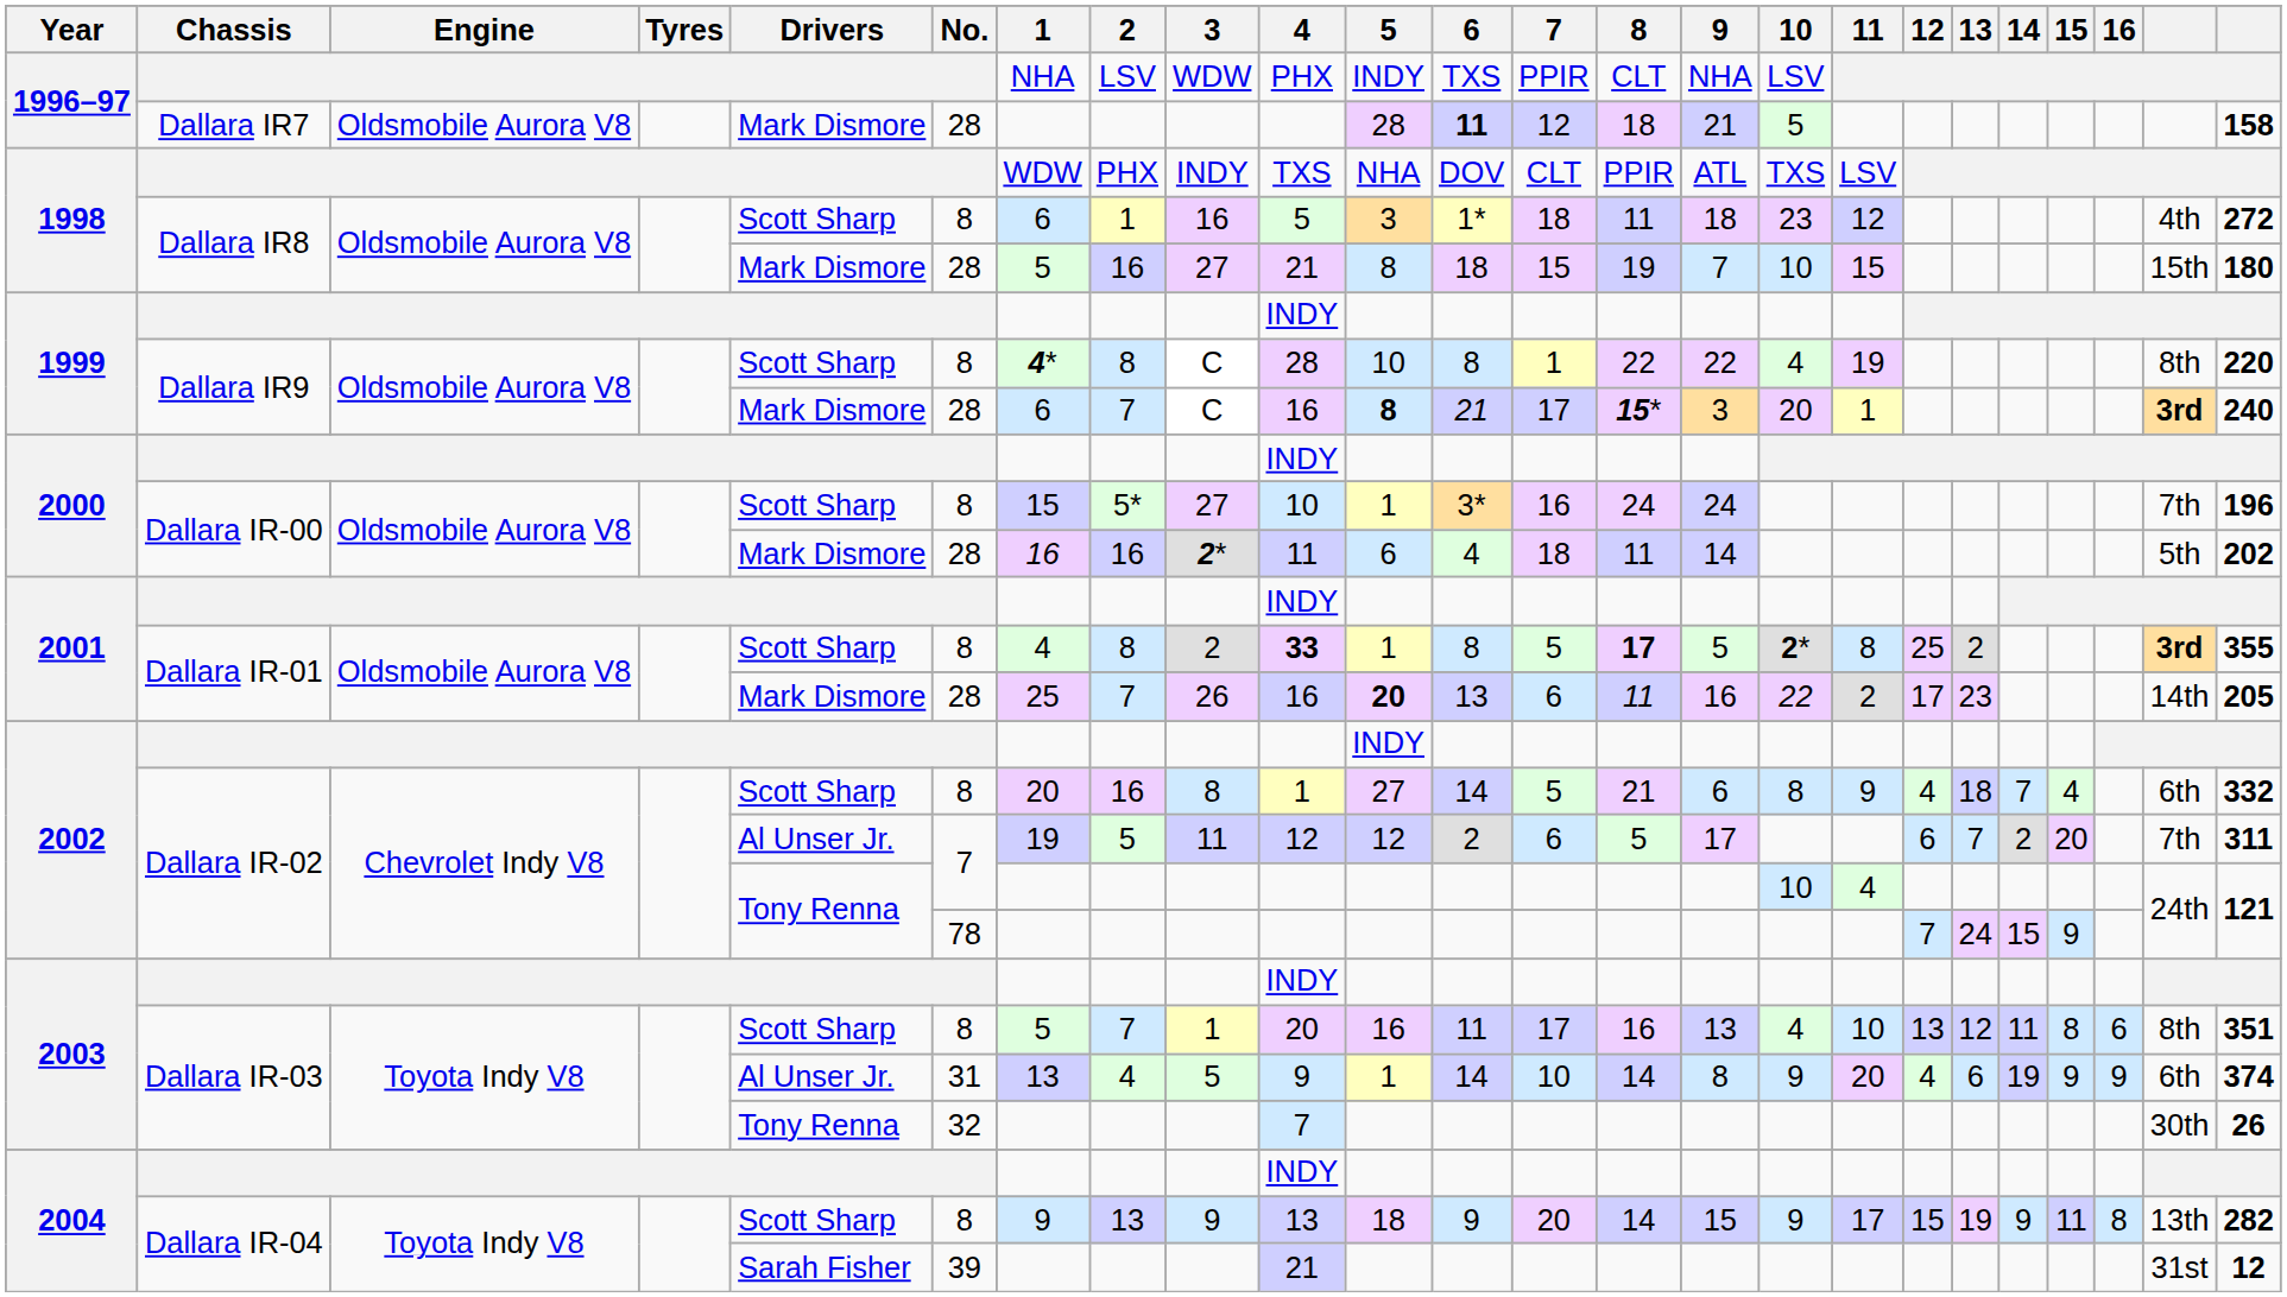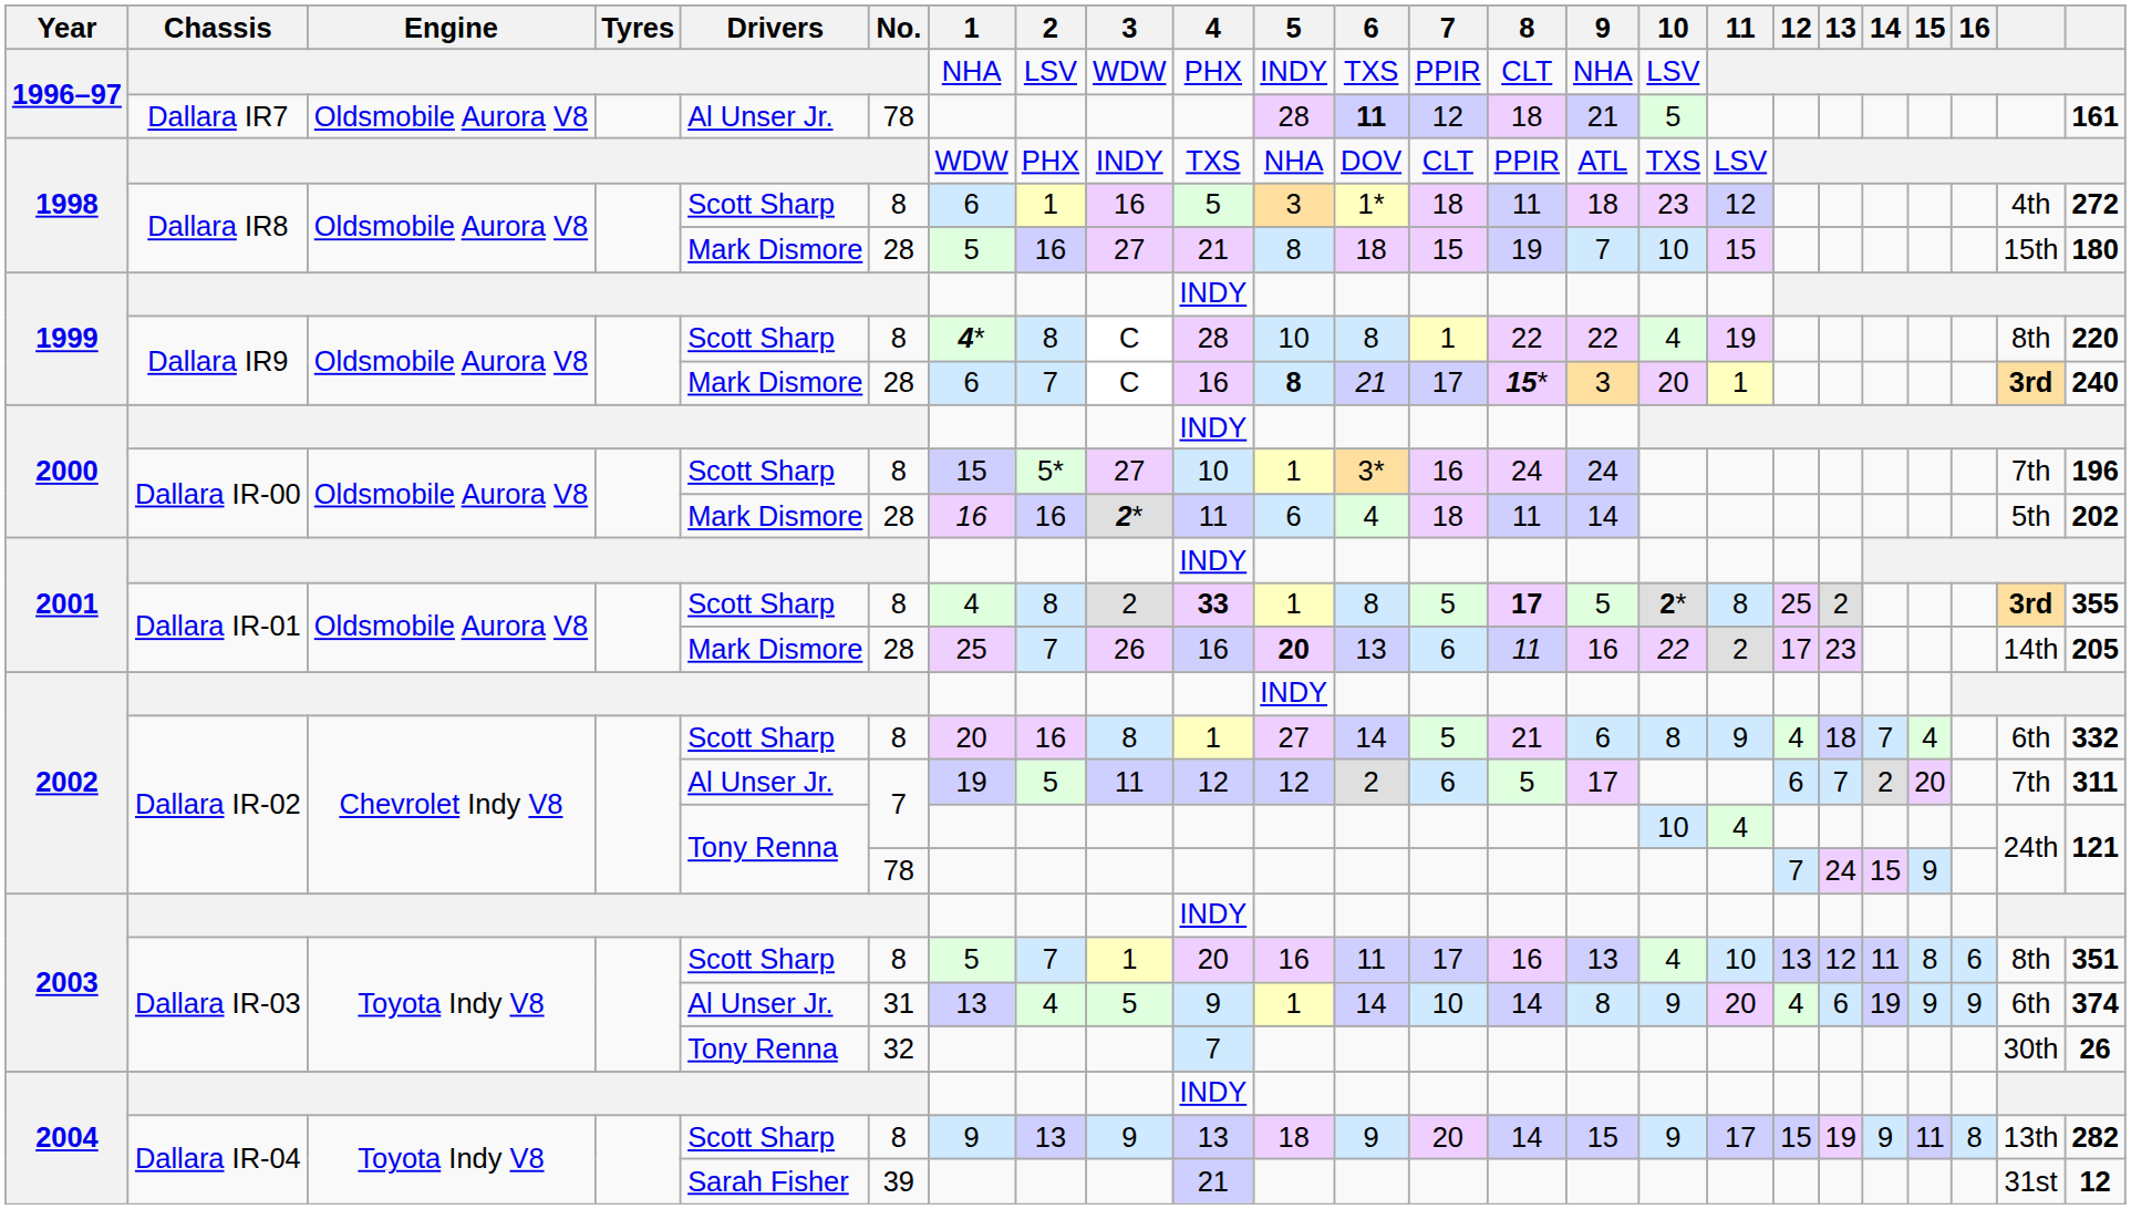 <table class="wikitable" style="text-align:center; font-size:85%">
 <tr>
 <th>Year</th>
 <th>Chassis</th>
 <th>Engine</th>
 <th>Tyres</th>
 <th>Drivers</th>
 <th>No.</th>
 <th>1</th>
 <th>2</th>
 <th>3</th>
 <th>4</th>
 <th>5</th>
 <th>6</th>
 <th>7</th>
 <th>8</th>
 <th>9</th>
 <th>10</th>
 <th>11</th>
 <th>12</th>
 <th>13</th>
 <th>14</th>
 <th>15</th>
 <th>16</th>
 <th></th>
 <th></th>
 </tr>
 <tr>
 <th rowspan=2><a href='#'>1996–97</a></th>
 <th colspan=5></th>
 <td><a href='#'>NHA</a></td>
 <td><a href='#'>LSV</a></td>
 <td><a href='#'>WDW</a></td>
 <td><a href='#'>PHX</a></td>
 <td><a href='#'>INDY</a></td>
 <td><a href='#'>TXS</a></td>
 <td><a href='#'>PPIR</a></td>
 <td><a href='#'>CLT</a></td>
 <td><a href='#'>NHA</a></td>
 <td><a href='#'>LSV</a></td>
 <th colspan=8></th>
 </tr>
 <tr>
 <td><a href='#'>Dallara</a> IR7</td>
 <td><a href='#'>Oldsmobile</a> <a href='#'>Aurora</a> <a href='#'>V8</a></td>
 <td></td>
-<td align="left"> <a href='#'>Mark Dismore</a></td>
-<td>28</td>
+<td align="left"> <a href='#'>Al Unser Jr.</a></td>
+<td>78</td>
 <td></td>
 <td></td>
 <td></td>
 <td></td>
 <td style="background:#EFCFFF;" align=center>28</td>
 <td style="background:#CFCFFF;" align=center><strong>11</strong></td>
 <td style="background:#CFCFFF;" align=center>12</td>
 <td style="background:#EFCFFF;" align=center>18</td>
 <td style="background:#CFCFFF;" align=center>21</td>
 <td style="background:#DFFFDF;" align=center>5</td>
 <td></td>
 <td></td>
 <td></td>
 <td></td>
 <td></td>
 <td></td>
 <td></td>
-<td><strong>158</strong></td>
+<td><strong>161</strong></td>
 </tr>
 <tr>
 <th rowspan=3><a href='#'>1998</a></th>
 <th colspan=5></th>
 <td><a href='#'>WDW</a></td>
 <td><a href='#'>PHX</a></td>
 <td><a href='#'>INDY</a></td>
 <td><a href='#'>TXS</a></td>
 <td><a href='#'>NHA</a></td>
 <td><a href='#'>DOV</a></td>
 <td><a href='#'>CLT</a></td>
 <td><a href='#'>PPIR</a></td>
 <td><a href='#'>ATL</a></td>
 <td><a href='#'>TXS</a></td>
 <td><a href='#'>LSV</a></td>
 <th colspan=7></th>
 </tr>
 <tr>
 <td rowspan=2><a href='#'>Dallara</a> IR8</td>
 <td rowspan=2><a href='#'>Oldsmobile</a> <a href='#'>Aurora</a> <a href='#'>V8</a></td>
 <td rowspan=2></td>
 <td align="left"> <a href='#'>Scott Sharp</a></td>
 <td>8</td>
 <td style="background:#CFEAFF;" align=center>6</td>
 <td style="background:#FFFFBF;" align=center>1</td>
 <td style="background:#EFCFFF;" align=center>16</td>
 <td style="background:#DFFFDF;" align=center>5</td>
 <td style="background:#FFDF9F;" align=center>3</td>
 <td style="background:#FFFFBF;" align=center>1*</td>
 <td style="background:#EFCFFF;" align=center>18</td>
 <td style="background:#CFCFFF;" align=center>11</td>
 <td style="background:#EFCFFF;" align=center>18</td>
 <td style="background:#EFCFFF;" align=center>23</td>
 <td style="background:#CFCFFF;" align=center>12</td>
 <td></td>
 <td></td>
 <td></td>
 <td></td>
 <td></td>
 <td>4th</td>
 <td><strong>272</strong></td>
 </tr>
 <tr>
 <td align="left"> <a href='#'>Mark Dismore</a></td>
 <td>28</td>
 <td style="background:#DFFFDF;" align=center>5</td>
 <td style="background:#CFCFFF;" align=center>16</td>
 <td style="background:#EFCFFF;" align=center>27</td>
 <td style="background:#EFCFFF;" align=center>21</td>
 <td style="background:#CFEAFF;" align=center>8</td>
 <td style="background:#EFCFFF;" align=center>18</td>
 <td style="background:#EFCFFF;" align=center>15</td>
 <td style="background:#CFCFFF;" align=center>19</td>
 <td style="background:#CFEAFF;" align=center>7</td>
 <td style="background:#CFEAFF;" align=center>10</td>
 <td style="background:#EFCFFF;" align=center>15</td>
 <td></td>
 <td></td>
 <td></td>
 <td></td>
 <td></td>
 <td>15th</td>
 <td><strong>180</strong></td>
 </tr>
 <tr>
 <th rowspan=3><a href='#'>1999</a></th>
 <th colspan=5></th>
 <td></td>
 <td></td>
 <td></td>
 <td><a href='#'>INDY</a></td>
 <td></td>
 <td></td>
 <td></td>
 <td></td>
 <td></td>
 <td></td>
 <td></td>
 <th colspan=8></th>
 </tr>
 <tr>
 <td rowspan=2><a href='#'>Dallara</a> IR9</td>
 <td rowspan=2><a href='#'>Oldsmobile</a> <a href='#'>Aurora</a> <a href='#'>V8</a></td>
 <td rowspan=2></td>
 <td align="left"> <a href='#'>Scott Sharp</a></td>
 <td>8</td>
 <td style="background:#DFFFDF;" align=center><strong><em>4</em></strong>*</td>
 <td style="background:#CFEAFF;" align=center>8</td>
 <td style="background:#FFFFFF;" align=center>C</td>
 <td style="background:#EFCFFF;" align=center>28</td>
 <td style="background:#CFEAFF;" align=center>10</td>
 <td style="background:#CFEAFF;" align=center>8</td>
 <td style="background:#FFFFBF;" align=center>1</td>
 <td style="background:#EFCFFF;" align=center>22</td>
 <td style="background:#EFCFFF;" align=center>22</td>
 <td style="background:#DFFFDF;" align=center>4</td>
 <td style="background:#EFCFFF;" align=center>19</td>
 <td></td>
 <td></td>
 <td></td>
 <td></td>
 <td></td>
 <td>8th</td>
 <td><strong>220</strong></td>
 </tr>
 <tr>
 <td align="left"> <a href='#'>Mark Dismore</a></td>
 <td>28</td>
 <td style="background:#CFEAFF;" align=center>6</td>
 <td style="background:#CFEAFF;" align=center>7</td>
 <td style="background:#FFFFFF;" align=center>C</td>
 <td style="background:#EFCFFF;" align=center>16</td>
 <td style="background:#CFEAFF;" align=center><strong>8</strong></td>
 <td style="background:#CFCFFF;" align=center><em>21</em></td>
 <td style="background:#CFCFFF;" align=center>17</td>
 <td style="background:#EFCFFF;" align=center><strong><em>15</em></strong>*</td>
 <td style="background:#FFDF9F;" align=center>3</td>
 <td style="background:#EFCFFF;" align=center>20</td>
 <td style="background:#FFFFBF;" align=center>1</td>
 <td></td>
 <td></td>
 <td></td>
 <td></td>
 <td></td>
 <td style="background:#FFDF9F;"><strong>3rd</strong></td>
 <td><strong>240</strong></td>
 </tr>
 <tr>
 <th rowspan=3><a href='#'>2000</a></th>
 <th colspan=5></th>
 <td></td>
 <td></td>
 <td></td>
 <td><a href='#'>INDY</a></td>
 <td></td>
 <td></td>
 <td></td>
 <td></td>
 <td></td>
 <th colspan=9></th>
 </tr>
 <tr>
 <td rowspan=2><a href='#'>Dallara</a> IR-00</td>
 <td rowspan=2><a href='#'>Oldsmobile</a> <a href='#'>Aurora</a> <a href='#'>V8</a></td>
 <td rowspan=2></td>
 <td align="left"> <a href='#'>Scott Sharp</a></td>
 <td>8</td>
 <td style="background:#CFCFFF;" align=center>15</td>
 <td style="background:#DFFFDF;" align=center>5*</td>
 <td style="background:#EFCFFF;" align=center>27</td>
 <td style="background:#CFEAFF;" align=center>10</td>
 <td style="background:#FFFFBF;" align=center>1</td>
 <td style="background:#FFDF9F;" align=center>3*</td>
 <td style="background:#EFCFFF;" align=center>16</td>
 <td style="background:#EFCFFF;" align=center>24</td>
 <td style="background:#CFCFFF;" align=center>24</td>
 <td></td>
 <td></td>
 <td></td>
 <td></td>
 <td></td>
 <td></td>
 <td></td>
 <td>7th</td>
 <td><strong>196</strong></td>
 </tr>
 <tr>
 <td align="left"> <a href='#'>Mark Dismore</a></td>
 <td>28</td>
 <td style="background:#EFCFFF;" align=center><em>16</em></td>
 <td style="background:#CFCFFF;" align=center>16</td>
 <td style="background:#DFDFDF;" align=center><strong><em>2</em></strong>*</td>
 <td style="background:#CFCFFF;" align=center>11</td>
 <td style="background:#CFEAFF;" align=center>6</td>
 <td style="background:#DFFFDF;" align=center>4</td>
 <td style="background:#EFCFFF;" align=center>18</td>
 <td style="background:#CFCFFF;" align=center>11</td>
 <td style="background:#CFCFFF;" align=center>14</td>
 <td></td>
 <td></td>
 <td></td>
 <td></td>
 <td></td>
 <td></td>
 <td></td>
 <td>5th</td>
 <td><strong>202</strong></td>
 </tr>
 <tr>
 <th rowspan=3><a href='#'>2001</a></th>
 <th colspan=5></th>
 <td></td>
 <td></td>
 <td></td>
 <td><a href='#'>INDY</a></td>
 <td></td>
 <td></td>
 <td></td>
 <td></td>
 <td></td>
 <td></td>
 <td></td>
 <td></td>
 <td></td>
 <th colspan=5></th>
 </tr>
 <tr>
 <td rowspan=2><a href='#'>Dallara</a> IR-01</td>
 <td rowspan=2><a href='#'>Oldsmobile</a> <a href='#'>Aurora</a> <a href='#'>V8</a></td>
 <td rowspan=2></td>
 <td align="left"> <a href='#'>Scott Sharp</a></td>
 <td>8</td>
 <td style="background:#DFFFDF;" align=center>4</td>
 <td style="background:#CFEAFF;" align=center>8</td>
 <td style="background:#DFDFDF;" align=center>2</td>
 <td style="background:#EFCFFF;" align=center><strong>33</strong></td>
 <td style="background:#FFFFBF;" align=center>1</td>
 <td style="background:#CFEAFF;" align=center>8</td>
 <td style="background:#DFFFDF;" align=center>5</td>
 <td style="background:#EFCFFF;" align=center><strong>17</strong></td>
 <td style="background:#DFFFDF;" align=center>5</td>
 <td style="background:#DFDFDF;" align=center><strong>2</strong>*</td>
 <td style="background:#CFEAFF;" align=center>8</td>
 <td style="background:#EFCFFF;" align=center>25</td>
 <td style="background:#DFDFDF;" align=center>2</td>
 <td></td>
 <td></td>
 <td></td>
 <td style="background:#FFDF9F;"><strong>3rd</strong></td>
 <td><strong>355</strong></td>
 </tr>
 <tr>
 <td align="left"> <a href='#'>Mark Dismore</a></td>
 <td>28</td>
 <td style="background:#EFCFFF;" align=center>25</td>
 <td style="background:#CFEAFF;" align=center>7</td>
 <td style="background:#EFCFFF;" align=center>26</td>
 <td style="background:#CFCFFF;" align=center>16</td>
 <td style="background:#EFCFFF;" align=center><strong>20</strong></td>
 <td style="background:#CFCFFF;" align=center>13</td>
 <td style="background:#CFEAFF;" align=center>6</td>
 <td style="background:#CFCFFF;" align=center><em>11</em></td>
 <td style="background:#EFCFFF;" align=center>16</td>
 <td style="background:#EFCFFF;" align=center><em>22</em></td>
 <td style="background:#DFDFDF;" align=center>2</td>
 <td style="background:#EFCFFF;" align=center>17</td>
 <td style="background:#EFCFFF;" align=center>23</td>
 <td></td>
 <td></td>
 <td></td>
 <td>14th</td>
 <td><strong>205</strong></td>
 </tr>
 <tr>
 <th rowspan=5><a href='#'>2002</a></th>
 <th colspan=5></th>
 <td></td>
 <td></td>
 <td></td>
 <td></td>
 <td><a href='#'>INDY</a></td>
 <td></td>
 <td></td>
 <td></td>
 <td></td>
 <td></td>
 <td></td>
 <td></td>
 <td></td>
 <td></td>
 <td></td>
 <th colspan=3></th>
 </tr>
 <tr>
 <td rowspan=4><a href='#'>Dallara</a> IR-02</td>
 <td rowspan=4><a href='#'>Chevrolet</a> Indy <a href='#'>V8</a></td>
 <td rowspan=4></td>
 <td align="left"> <a href='#'>Scott Sharp</a></td>
 <td>8</td>
 <td style="background:#EFCFFF;" align=center>20</td>
 <td style="background:#EFCFFF;" align=center>16</td>
 <td style="background:#CFEAFF;" align=center>8</td>
 <td style="background:#FFFFBF;" align=center>1</td>
 <td style="background:#EFCFFF;" align=center>27</td>
 <td style="background:#CFCFFF;" align=center>14</td>
 <td style="background:#DFFFDF;" align=center>5</td>
 <td style="background:#EFCFFF;" align=center>21</td>
 <td style="background:#CFEAFF;" align=center>6</td>
 <td style="background:#CFEAFF;" align=center>8</td>
 <td style="background:#CFEAFF;" align=center>9</td>
 <td style="background:#DFFFDF;" align=center>4</td>
 <td style="background:#CFCFFF;" align=center>18</td>
 <td style="background:#CFEAFF;" align=center>7</td>
 <td style="background:#DFFFDF;" align=center>4</td>
 <td></td>
 <td>6th</td>
 <td><strong>332</strong></td>
 </tr>
 <tr>
 <td align="left"> <a href='#'>Al Unser Jr.</a></td>
 <td rowspan=2>7</td>
 <td style="background:#CFCFFF;" align=center>19</td>
 <td style="background:#DFFFDF;" align=center>5</td>
 <td style="background:#CFCFFF;" align=center>11</td>
 <td style="background:#CFCFFF;" align=center>12</td>
 <td style="background:#CFCFFF;" align=center>12</td>
 <td style="background:#DFDFDF;" align=center>2</td>
 <td style="background:#CFEAFF;" align=center>6</td>
 <td style="background:#DFFFDF;" align=center>5</td>
 <td style="background:#EFCFFF;" align=center>17</td>
 <td></td>
 <td></td>
 <td style="background:#CFEAFF;" align=center>6</td>
 <td style="background:#CFEAFF;" align=center>7</td>
 <td style="background:#DFDFDF;" align=center>2</td>
 <td style="background:#EFCFFF;" align=center>20</td>
 <td></td>
 <td>7th</td>
 <td><strong>311</strong></td>
 </tr>
 <tr>
 <td align="left" rowspan=2> <a href='#'>Tony Renna</a></td>
 <td></td>
 <td></td>
 <td></td>
 <td></td>
 <td></td>
 <td></td>
 <td></td>
 <td></td>
 <td></td>
 <td style="background:#CFEAFF;" align=center>10</td>
 <td style="background:#DFFFDF;" align=center>4</td>
 <td></td>
 <td></td>
 <td></td>
 <td></td>
 <td></td>
 <td rowspan=2>24th</td>
 <td rowspan=2><strong>121</strong></td>
 </tr>
 <tr>
 <td>78</td>
 <td></td>
 <td></td>
 <td></td>
 <td></td>
 <td></td>
 <td></td>
 <td></td>
 <td></td>
 <td></td>
 <td></td>
 <td></td>
 <td style="background:#CFEAFF;" align=center>7</td>
 <td style="background:#EFCFFF;" align=center>24</td>
 <td style="background:#EFCFFF;" align=center>15</td>
 <td style="background:#CFEAFF;" align=center>9</td>
 <td></td>
 </tr>
 <tr>
 <th rowspan=4><a href='#'>2003</a></th>
 <th colspan=5></th>
 <td></td>
 <td></td>
 <td></td>
 <td><a href='#'>INDY</a></td>
 <td></td>
 <td></td>
 <td></td>
 <td></td>
 <td></td>
 <td></td>
 <td></td>
 <td></td>
 <td></td>
 <td></td>
 <td></td>
 <td></td>
 <th colspan=2></th>
 </tr>
 <tr>
 <td rowspan=3><a href='#'>Dallara</a> IR-03</td>
 <td rowspan=3><a href='#'>Toyota</a> Indy <a href='#'>V8</a></td>
 <td rowspan=3></td>
 <td align="left"> <a href='#'>Scott Sharp</a></td>
 <td>8</td>
 <td style="background:#DFFFDF;" align=center>5</td>
 <td style="background:#CFEAFF;" align=center>7</td>
 <td style="background:#FFFFBF;" align=center>1</td>
 <td style="background:#EFCFFF;" align=center>20</td>
 <td style="background:#EFCFFF;" align=center>16</td>
 <td style="background:#CFCFFF;" align=center>11</td>
 <td style="background:#CFCFFF;" align=center>17</td>
 <td style="background:#EFCFFF;" align=center>16</td>
 <td style="background:#CFCFFF;" align=center>13</td>
 <td style="background:#DFFFDF;" align=center>4</td>
 <td style="background:#CFEAFF;" align=center>10</td>
 <td style="background:#CFCFFF;" align=center>13</td>
 <td style="background:#CFCFFF;" align=center>12</td>
 <td style="background:#CFCFFF;" align=center>11</td>
 <td style="background:#CFEAFF;" align=center>8</td>
 <td style="background:#CFEAFF;" align=center>6</td>
 <td>8th</td>
 <td><strong>351</strong></td>
 </tr>
 <tr>
 <td align="left"> <a href='#'>Al Unser Jr.</a></td>
 <td>31</td>
 <td style="background:#CFCFFF;" align=center>13</td>
 <td style="background:#DFFFDF;" align=center>4</td>
 <td style="background:#DFFFDF;" align=center>5</td>
 <td style="background:#CFEAFF;" align=center>9</td>
 <td style="background:#FFFFBF;" align=center>1</td>
 <td style="background:#CFCFFF;" align=center>14</td>
 <td style="background:#CFEAFF;" align=center>10</td>
 <td style="background:#CFCFFF;" align=center>14</td>
 <td style="background:#CFEAFF;" align=center>8</td>
 <td style="background:#CFEAFF;" align=center>9</td>
 <td style="background:#EFCFFF;" align=center>20</td>
 <td style="background:#DFFFDF;" align=center>4</td>
 <td style="background:#CFEAFF;" align=center>6</td>
 <td style="background:#CFCFFF;" align=center>19</td>
 <td style="background:#CFEAFF;" align=center>9</td>
 <td style="background:#CFEAFF;" align=center>9</td>
 <td>6th</td>
 <td><strong>374</strong></td>
 </tr>
 <tr>
 <td align="left"> <a href='#'>Tony Renna</a></td>
 <td>32</td>
 <td></td>
 <td></td>
 <td></td>
 <td style="background:#CFEAFF;" align=center>7</td>
 <td></td>
 <td></td>
 <td></td>
 <td></td>
 <td></td>
 <td></td>
 <td></td>
 <td></td>
 <td></td>
 <td></td>
 <td></td>
 <td></td>
 <td>30th</td>
 <td><strong>26</strong></td>
 </tr>
 <tr>
 <th rowspan=3><a href='#'>2004</a></th>
 <th colspan=5></th>
 <td></td>
 <td></td>
 <td></td>
 <td><a href='#'>INDY</a></td>
 <td></td>
 <td></td>
 <td></td>
 <td></td>
 <td></td>
 <td></td>
 <td></td>
 <td></td>
 <td></td>
 <td></td>
 <td></td>
 <td></td>
 <th colspan=2></th>
 </tr>
 <tr>
 <td rowspan=2><a href='#'>Dallara</a> IR-04</td>
 <td rowspan=2><a href='#'>Toyota</a> Indy <a href='#'>V8</a></td>
 <td rowspan=2></td>
 <td align="left"> <a href='#'>Scott Sharp</a></td>
 <td>8</td>
 <td style="background:#CFEAFF;" align=center>9</td>
 <td style="background:#CFCFFF;" align=center>13</td>
 <td style="background:#CFEAFF;" align=center>9</td>
 <td style="background:#CFCFFF;" align=center>13</td>
 <td style="background:#EFCFFF;" align=center>18</td>
 <td style="background:#CFEAFF;" align=center>9</td>
 <td style="background:#EFCFFF;" align=center>20</td>
 <td style="background:#CFCFFF;" align=center>14</td>
 <td style="background:#CFCFFF;" align=center>15</td>
 <td style="background:#CFEAFF;" align=center>9</td>
 <td style="background:#CFCFFF;" align=center>17</td>
 <td style="background:#CFCFFF;" align=center>15</td>
 <td style="background:#EFCFFF;" align=center>19</td>
 <td style="background:#CFEAFF;" align=center>9</td>
 <td style="background:#CFCFFF;" align=center>11</td>
 <td style="background:#CFEAFF;" align=center>8</td>
 <td>13th</td>
 <td><strong>282</strong></td>
 </tr>
 <tr>
 <td align="left"> <a href='#'>Sarah Fisher</a></td>
 <td>39</td>
 <td></td>
 <td></td>
 <td></td>
 <td style="background:#CFCFFF;" align=center>21</td>
 <td></td>
 <td></td>
 <td></td>
 <td></td>
 <td></td>
 <td></td>
 <td></td>
 <td></td>
 <td></td>
 <td></td>
 <td></td>
 <td></td>
 <td>31st</td>
 <td><strong>12</strong></td>
 </tr>
 </table>
